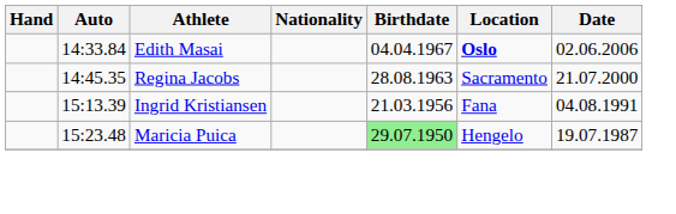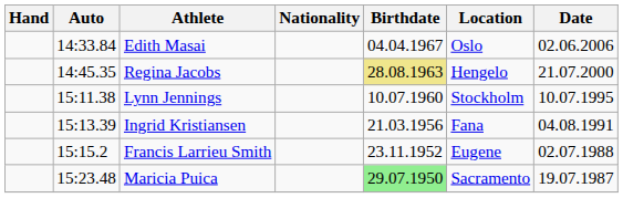 <table class="wikitable">
 <tr>
 <th>Hand</th>
 <th>Auto</th>
 <th>Athlete</th>
 <th>Nationality</th>
 <th>Birthdate</th>
 <th>Location</th>
 <th>Date</th>
 </tr>
 <tr>
 <td></td>
 <td>14:33.84</td>
 <td><a href='#'>Edith Masai</a></td>
 <td></td>
 <td>04.04.1967</td>
-<td><strong><a href='#'>Oslo</a></strong></td>
+<td><a href='#'>Oslo</a></td>
 <td>02.06.2006</td>
 </tr>
 <tr>
 <td></td>
 <td>14:45.35</td>
 <td><a href='#'>Regina Jacobs</a></td>
 <td></td>
-<td>28.08.1963</td>
-<td><a href='#'>Sacramento</a></td>
+<td style="background: khaki;">28.08.1963</td>
+<td><a href='#'>Hengelo</a></td>
 <td>21.07.2000</td>
+</tr>
+<tr>
+<td></td>
+<td>15:11.38</td>
+<td><a href='#'>Lynn Jennings</a></td>
+<td></td>
+<td>10.07.1960</td>
+<td><a href='#'>Stockholm</a></td>
+<td>10.07.1995</td>
 </tr>
 <tr>
 <td></td>
 <td>15:13.39</td>
 <td><a href='#'>Ingrid Kristiansen</a></td>
 <td></td>
 <td>21.03.1956</td>
 <td><a href='#'>Fana</a></td>
 <td>04.08.1991</td>
 </tr>
 <tr>
 <td></td>
+<td>15:15.2</td>
+<td><a href='#'>Francis Larrieu Smith</a></td>
+<td></td>
+<td>23.11.1952</td>
+<td><a href='#'>Eugene</a></td>
+<td>02.07.1988</td>
+</tr>
+<tr>
+<td></td>
 <td>15:23.48</td>
 <td><a href='#'>Maricia Puica</a></td>
 <td></td>
 <td style="background: lightgreen;">29.07.1950</td>
-<td><a href='#'>Hengelo</a></td>
+<td><a href='#'>Sacramento</a></td>
 <td>19.07.1987</td>
 </tr>
 <tr>
 </tr>
 </table>
